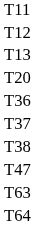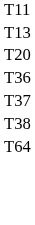 <table>
 <tr>
 <td>T11</td>
-<td></td>
-<td></td>
-<td></td>
-</tr>
-<tr>
-<td>T12</td>
 <td></td>
 <td></td>
 <td></td>
 </tr>
 <tr>
 <td>T13</td>
 <td></td>
 <td></td>
 <td></td>
 </tr>
 <tr>
 <td>T20</td>
 <td></td>
 <td></td>
 <td></td>
 </tr>
 <tr>
 <td>T36</td>
 <td></td>
 <td></td>
 <td></td>
 </tr>
 <tr>
 <td>T37</td>
 <td></td>
 <td></td>
 <td></td>
 </tr>
 <tr>
 <td>T38</td>
 <td></td>
 <td></td>
 <td></td>
 </tr>
 <tr>
-<td>T47</td>
-<td></td>
-<td></td>
-<td></td>
-</tr>
-<tr>
-<td>T63</td>
-<td></td>
-<td></td>
-<td></td>
-</tr>
-<tr>
 <td>T64</td>
 <td></td>
 <td></td>
 <td></td>
 </tr>
 </table>
